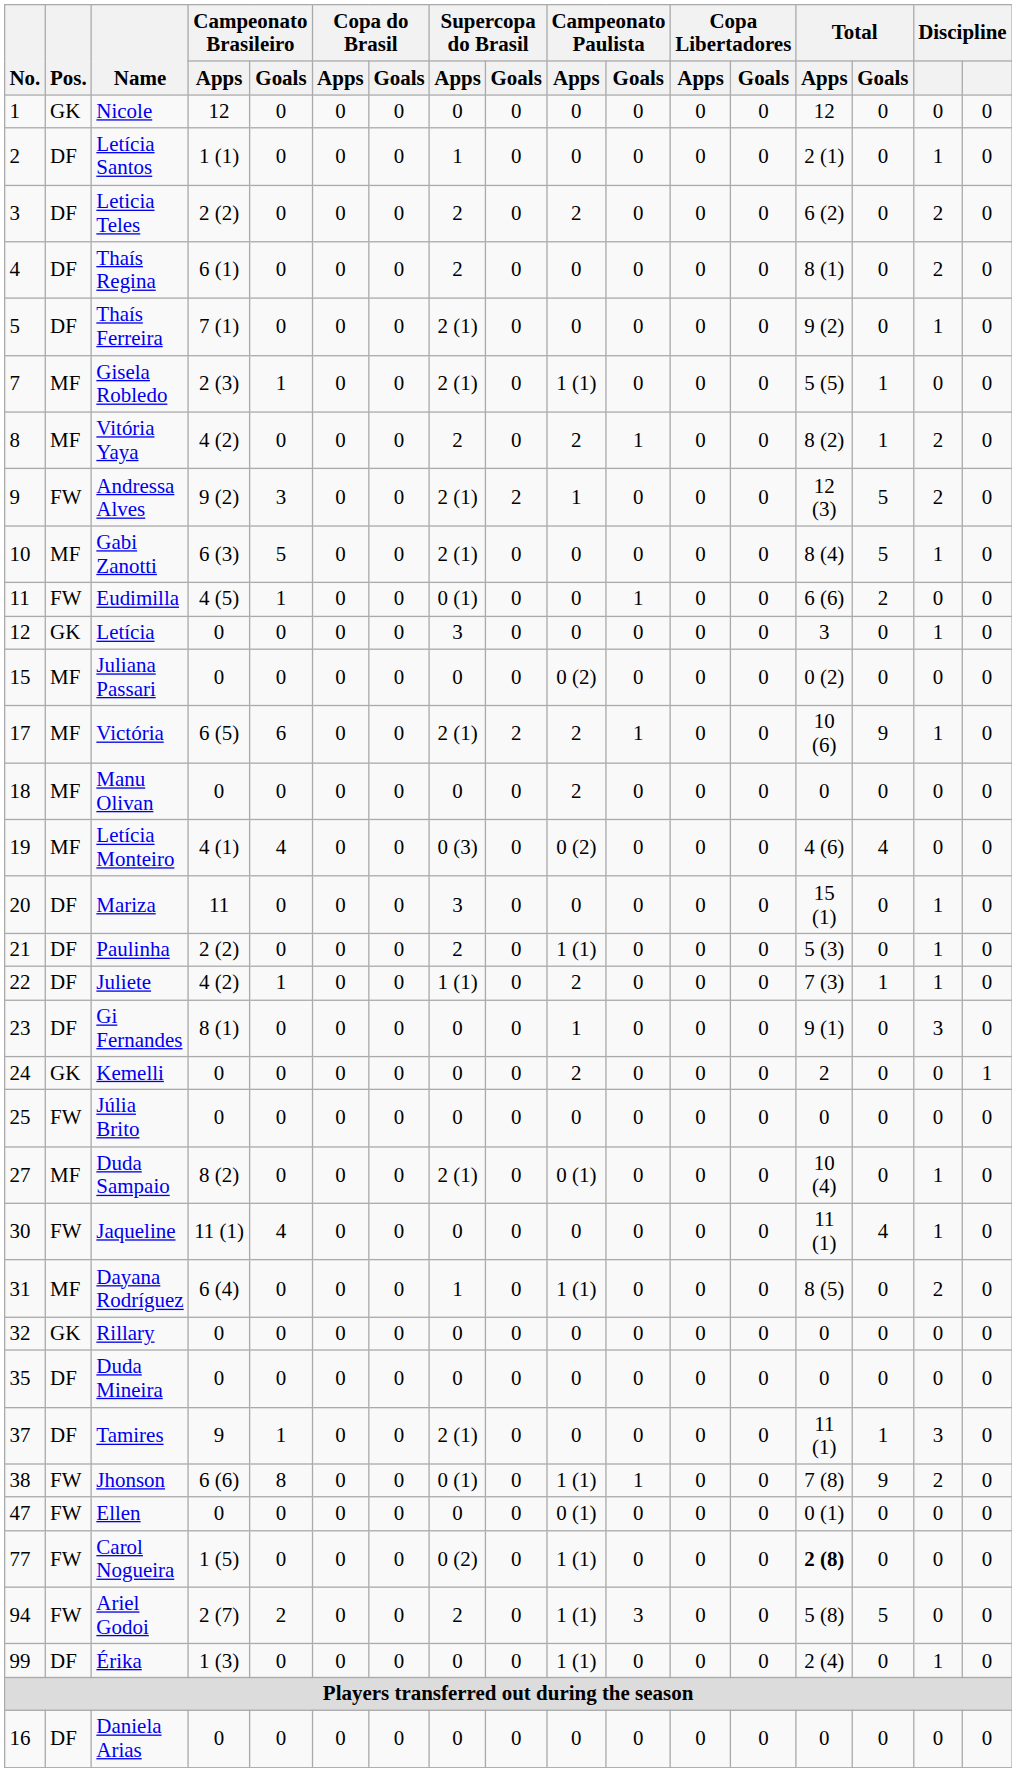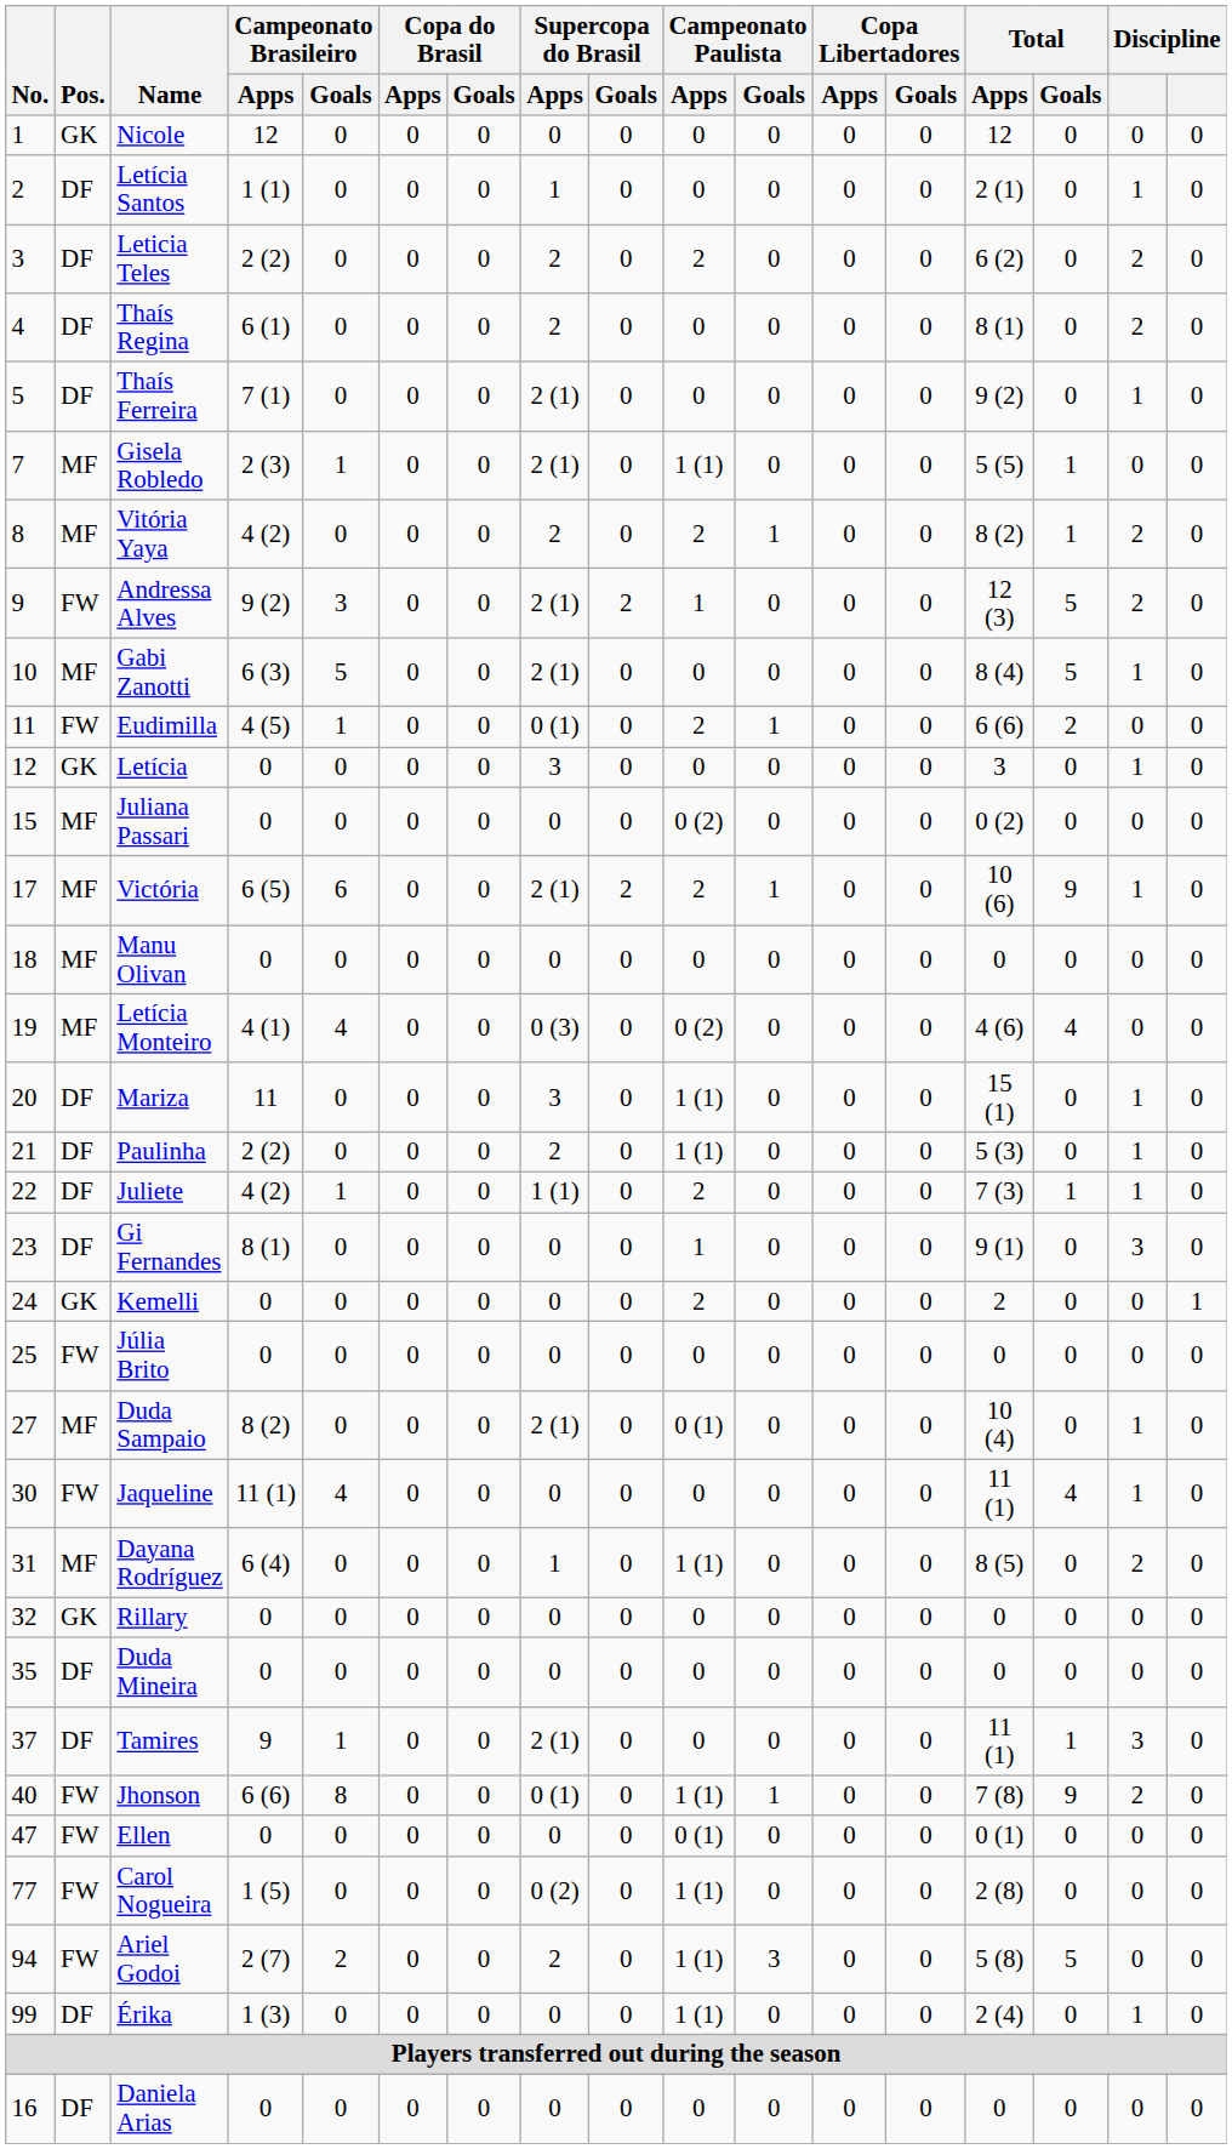 <table class="wikitable" style="text-align:center">
 <tr>
 <th rowspan="2" valign="bottom">No.</th>
 <th rowspan="2" valign="bottom">Pos.</th>
 <th rowspan="2" valign="bottom">Name</th>
 <th colspan="2" width="85">Campeonato Brasileiro</th>
 <th colspan="2" width="85">Copa do Brasil</th>
 <th colspan="2" width="85">Supercopa do Brasil</th>
 <th colspan="2" width="85">Campeonato Paulista</th>
 <th colspan="2" width="85">Copa Libertadores</th>
 <th colspan="2" width="85">Total</th>
 <th colspan="2" width="85">Discipline</th>
 </tr>
 <tr>
 <th>Apps</th>
 <th>Goals</th>
 <th>Apps</th>
 <th>Goals</th>
 <th>Apps</th>
 <th>Goals</th>
 <th>Apps</th>
 <th>Goals</th>
 <th>Apps</th>
 <th>Goals</th>
 <th>Apps</th>
 <th>Goals</th>
 <th></th>
 <th></th>
 </tr>
 <tr>
 <td align="left">1</td>
 <td align="left">GK</td>
 <td align="left"> <a href='#'>Nicole</a></td>
 <td>12</td>
 <td>0</td>
 <td>0</td>
 <td>0</td>
 <td>0</td>
 <td>0</td>
 <td>0</td>
 <td>0</td>
 <td>0</td>
 <td>0</td>
 <td>12</td>
 <td>0</td>
 <td>0</td>
 <td>0</td>
 </tr>
 <tr>
 <td align="left">2</td>
 <td align="left">DF</td>
 <td align="left"> <a href='#'>Letícia Santos</a></td>
 <td>1 (1)</td>
 <td>0</td>
 <td>0</td>
 <td>0</td>
 <td>1</td>
 <td>0</td>
 <td>0</td>
 <td>0</td>
 <td>0</td>
 <td>0</td>
 <td>2 (1)</td>
 <td>0</td>
 <td>1</td>
 <td>0</td>
 </tr>
 <tr>
 <td align="left">3</td>
 <td align="left">DF</td>
 <td align="left"> <a href='#'>Leticia Teles</a></td>
 <td>2 (2)</td>
 <td>0</td>
 <td>0</td>
 <td>0</td>
 <td>2</td>
 <td>0</td>
 <td>2</td>
 <td>0</td>
 <td>0</td>
 <td>0</td>
 <td>6 (2)</td>
 <td>0</td>
 <td>2</td>
 <td>0</td>
 </tr>
 <tr>
 <td align="left">4</td>
 <td align="left">DF</td>
 <td align="left"> <a href='#'>Thaís Regina</a></td>
 <td>6 (1)</td>
 <td>0</td>
 <td>0</td>
 <td>0</td>
 <td>2</td>
 <td>0</td>
 <td>0</td>
 <td>0</td>
 <td>0</td>
 <td>0</td>
 <td>8 (1)</td>
 <td>0</td>
 <td>2</td>
 <td>0</td>
 </tr>
 <tr>
 <td align="left">5</td>
 <td align="left">DF</td>
 <td align="left"> <a href='#'>Thaís Ferreira</a></td>
 <td>7 (1)</td>
 <td>0</td>
 <td>0</td>
 <td>0</td>
 <td>2 (1)</td>
 <td>0</td>
 <td>0</td>
 <td>0</td>
 <td>0</td>
 <td>0</td>
 <td>9 (2)</td>
 <td>0</td>
 <td>1</td>
 <td>0</td>
 </tr>
 <tr>
 <td align="left">7</td>
 <td align="left">MF</td>
 <td align="left"> <a href='#'>Gisela Robledo</a></td>
 <td>2 (3)</td>
 <td>1</td>
 <td>0</td>
 <td>0</td>
 <td>2 (1)</td>
 <td>0</td>
 <td>1 (1)</td>
 <td>0</td>
 <td>0</td>
 <td>0</td>
 <td>5 (5)</td>
 <td>1</td>
 <td>0</td>
 <td>0</td>
 </tr>
 <tr>
 <td align="left">8</td>
 <td align="left">MF</td>
 <td align="left"> <a href='#'>Vitória Yaya</a></td>
 <td>4 (2)</td>
 <td>0</td>
 <td>0</td>
 <td>0</td>
 <td>2</td>
 <td>0</td>
 <td>2</td>
 <td>1</td>
 <td>0</td>
 <td>0</td>
 <td>8 (2)</td>
 <td>1</td>
 <td>2</td>
 <td>0</td>
 </tr>
 <tr>
 <td align="left">9</td>
 <td align="left">FW</td>
 <td align="left"> <a href='#'>Andressa Alves</a></td>
 <td>9 (2)</td>
 <td>3</td>
 <td>0</td>
 <td>0</td>
 <td>2 (1)</td>
 <td>2</td>
 <td>1</td>
 <td>0</td>
 <td>0</td>
 <td>0</td>
 <td>12 (3)</td>
 <td>5</td>
 <td>2</td>
 <td>0</td>
 </tr>
 <tr>
 <td align="left">10</td>
 <td align="left">MF</td>
 <td align="left"> <a href='#'>Gabi Zanotti</a></td>
 <td>6 (3)</td>
 <td>5</td>
 <td>0</td>
 <td>0</td>
 <td>2 (1)</td>
 <td>0</td>
 <td>0</td>
 <td>0</td>
 <td>0</td>
 <td>0</td>
 <td>8 (4)</td>
 <td>5</td>
 <td>1</td>
 <td>0</td>
 </tr>
 <tr>
 <td align="left">11</td>
 <td align="left">FW</td>
 <td align="left"> <a href='#'>Eudimilla</a></td>
 <td>4 (5)</td>
 <td>1</td>
 <td>0</td>
 <td>0</td>
 <td>0 (1)</td>
 <td>0</td>
-<td>0</td>
+<td>2</td>
 <td>1</td>
 <td>0</td>
 <td>0</td>
 <td>6 (6)</td>
 <td>2</td>
 <td>0</td>
 <td>0</td>
 </tr>
 <tr>
 <td align="left">12</td>
 <td align="left">GK</td>
 <td align="left"> <a href='#'>Letícia</a></td>
 <td>0</td>
 <td>0</td>
 <td>0</td>
 <td>0</td>
 <td>3</td>
 <td>0</td>
 <td>0</td>
 <td>0</td>
 <td>0</td>
 <td>0</td>
 <td>3</td>
 <td>0</td>
 <td>1</td>
 <td>0</td>
 </tr>
 <tr>
 <td align="left">15</td>
 <td align="left">MF</td>
 <td align="left"> <a href='#'>Juliana Passari</a></td>
 <td>0</td>
 <td>0</td>
 <td>0</td>
 <td>0</td>
 <td>0</td>
 <td>0</td>
 <td>0 (2)</td>
 <td>0</td>
 <td>0</td>
 <td>0</td>
 <td>0 (2)</td>
 <td>0</td>
 <td>0</td>
 <td>0</td>
 </tr>
 <tr>
 <td align="left">17</td>
 <td align="left">MF</td>
 <td align="left"> <a href='#'>Victória</a></td>
 <td>6 (5)</td>
 <td>6</td>
 <td>0</td>
 <td>0</td>
 <td>2 (1)</td>
 <td>2</td>
 <td>2</td>
 <td>1</td>
 <td>0</td>
 <td>0</td>
 <td>10 (6)</td>
 <td>9</td>
 <td>1</td>
 <td>0</td>
 </tr>
 <tr>
 <td align="left">18</td>
 <td align="left">MF</td>
 <td align="left"> <a href='#'>Manu Olivan</a></td>
 <td>0</td>
 <td>0</td>
 <td>0</td>
 <td>0</td>
 <td>0</td>
 <td>0</td>
-<td>2</td>
+<td>0</td>
 <td>0</td>
 <td>0</td>
 <td>0</td>
 <td>0</td>
 <td>0</td>
 <td>0</td>
 <td>0</td>
 </tr>
 <tr>
 <td align="left">19</td>
 <td align="left">MF</td>
 <td align="left"> <a href='#'>Letícia Monteiro</a></td>
 <td>4 (1)</td>
 <td>4</td>
 <td>0</td>
 <td>0</td>
 <td>0 (3)</td>
 <td>0</td>
 <td>0 (2)</td>
 <td>0</td>
 <td>0</td>
 <td>0</td>
 <td>4 (6)</td>
 <td>4</td>
 <td>0</td>
 <td>0</td>
 </tr>
 <tr>
 <td align="left">20</td>
 <td align="left">DF</td>
 <td align="left"> <a href='#'>Mariza</a></td>
 <td>11</td>
 <td>0</td>
 <td>0</td>
 <td>0</td>
 <td>3</td>
 <td>0</td>
-<td>0</td>
+<td>1 (1)</td>
 <td>0</td>
 <td>0</td>
 <td>0</td>
 <td>15 (1)</td>
 <td>0</td>
 <td>1</td>
 <td>0</td>
 </tr>
 <tr>
 <td align="left">21</td>
 <td align="left">DF</td>
 <td align="left"> <a href='#'>Paulinha</a></td>
 <td>2 (2)</td>
 <td>0</td>
 <td>0</td>
 <td>0</td>
 <td>2</td>
 <td>0</td>
 <td>1 (1)</td>
 <td>0</td>
 <td>0</td>
 <td>0</td>
 <td>5 (3)</td>
 <td>0</td>
 <td>1</td>
 <td>0</td>
 </tr>
 <tr>
 <td align="left">22</td>
 <td align="left">DF</td>
 <td align="left"> <a href='#'>Juliete</a></td>
 <td>4 (2)</td>
 <td>1</td>
 <td>0</td>
 <td>0</td>
 <td>1 (1)</td>
 <td>0</td>
 <td>2</td>
 <td>0</td>
 <td>0</td>
 <td>0</td>
 <td>7 (3)</td>
 <td>1</td>
 <td>1</td>
 <td>0</td>
 </tr>
 <tr>
 <td align="left">23</td>
 <td align="left">DF</td>
 <td align="left"> <a href='#'>Gi Fernandes</a></td>
 <td>8 (1)</td>
 <td>0</td>
 <td>0</td>
 <td>0</td>
 <td>0</td>
 <td>0</td>
 <td>1</td>
 <td>0</td>
 <td>0</td>
 <td>0</td>
 <td>9 (1)</td>
 <td>0</td>
 <td>3</td>
 <td>0</td>
 </tr>
 <tr>
 <td align="left">24</td>
 <td align="left">GK</td>
 <td align="left"> <a href='#'>Kemelli</a></td>
 <td>0</td>
 <td>0</td>
 <td>0</td>
 <td>0</td>
 <td>0</td>
 <td>0</td>
 <td>2</td>
 <td>0</td>
 <td>0</td>
 <td>0</td>
 <td>2</td>
 <td>0</td>
 <td>0</td>
 <td>1</td>
 </tr>
 <tr>
 <td align="left">25</td>
 <td align="left">FW</td>
 <td align="left"> <a href='#'>Júlia Brito</a></td>
 <td>0</td>
 <td>0</td>
 <td>0</td>
 <td>0</td>
 <td>0</td>
 <td>0</td>
 <td>0</td>
 <td>0</td>
 <td>0</td>
 <td>0</td>
 <td>0</td>
 <td>0</td>
 <td>0</td>
 <td>0</td>
 </tr>
 <tr>
 <td align="left">27</td>
 <td align="left">MF</td>
 <td align="left"> <a href='#'>Duda Sampaio</a></td>
 <td>8 (2)</td>
 <td>0</td>
 <td>0</td>
 <td>0</td>
 <td>2 (1)</td>
 <td>0</td>
 <td>0 (1)</td>
 <td>0</td>
 <td>0</td>
 <td>0</td>
 <td>10 (4)</td>
 <td>0</td>
 <td>1</td>
 <td>0</td>
 </tr>
 <tr>
 <td align="left">30</td>
 <td align="left">FW</td>
 <td align="left"> <a href='#'>Jaqueline</a></td>
 <td>11 (1)</td>
 <td>4</td>
 <td>0</td>
 <td>0</td>
 <td>0</td>
 <td>0</td>
 <td>0</td>
 <td>0</td>
 <td>0</td>
 <td>0</td>
 <td>11 (1)</td>
 <td>4</td>
 <td>1</td>
 <td>0</td>
 </tr>
 <tr>
 <td align="left">31</td>
 <td align="left">MF</td>
 <td align="left"> <a href='#'>Dayana Rodríguez</a></td>
 <td>6 (4)</td>
 <td>0</td>
 <td>0</td>
 <td>0</td>
 <td>1</td>
 <td>0</td>
 <td>1 (1)</td>
 <td>0</td>
 <td>0</td>
 <td>0</td>
 <td>8 (5)</td>
 <td>0</td>
 <td>2</td>
 <td>0</td>
 </tr>
 <tr>
 <td align="left">32</td>
 <td align="left">GK</td>
 <td align="left"> <a href='#'>Rillary</a></td>
 <td>0</td>
 <td>0</td>
 <td>0</td>
 <td>0</td>
 <td>0</td>
 <td>0</td>
 <td>0</td>
 <td>0</td>
 <td>0</td>
 <td>0</td>
 <td>0</td>
 <td>0</td>
 <td>0</td>
 <td>0</td>
 </tr>
 <tr>
 <td align="left">35</td>
 <td align="left">DF</td>
 <td align="left"> <a href='#'>Duda Mineira</a></td>
 <td>0</td>
 <td>0</td>
 <td>0</td>
 <td>0</td>
 <td>0</td>
 <td>0</td>
 <td>0</td>
 <td>0</td>
 <td>0</td>
 <td>0</td>
 <td>0</td>
 <td>0</td>
 <td>0</td>
 <td>0</td>
 </tr>
 <tr>
 <td align="left">37</td>
 <td align="left">DF</td>
 <td align="left"> <a href='#'>Tamires</a></td>
 <td>9</td>
 <td>1</td>
 <td>0</td>
 <td>0</td>
 <td>2 (1)</td>
 <td>0</td>
 <td>0</td>
 <td>0</td>
 <td>0</td>
 <td>0</td>
 <td>11 (1)</td>
 <td>1</td>
 <td>3</td>
 <td>0</td>
 </tr>
 <tr>
-<td align="left">38</td>
+<td align="left">40</td>
 <td align="left">FW</td>
 <td align="left"> <a href='#'>Jhonson</a></td>
 <td>6 (6)</td>
 <td>8</td>
 <td>0</td>
 <td>0</td>
 <td>0 (1)</td>
 <td>0</td>
 <td>1 (1)</td>
 <td>1</td>
 <td>0</td>
 <td>0</td>
 <td>7 (8)</td>
 <td>9</td>
 <td>2</td>
 <td>0</td>
 </tr>
 <tr>
 <td align="left">47</td>
 <td align="left">FW</td>
 <td align="left"> <a href='#'>Ellen</a></td>
 <td>0</td>
 <td>0</td>
 <td>0</td>
 <td>0</td>
 <td>0</td>
 <td>0</td>
 <td>0 (1)</td>
 <td>0</td>
 <td>0</td>
 <td>0</td>
 <td>0 (1)</td>
 <td>0</td>
 <td>0</td>
 <td>0</td>
 </tr>
 <tr>
 <td align="left">77</td>
 <td align="left">FW</td>
 <td align="left"> <a href='#'>Carol Nogueira</a></td>
 <td>1 (5)</td>
 <td>0</td>
 <td>0</td>
 <td>0</td>
 <td>0 (2)</td>
 <td>0</td>
 <td>1 (1)</td>
 <td>0</td>
 <td>0</td>
 <td>0</td>
-<td><strong>2 (8)</strong></td>
+<td>2 (8)</td>
 <td>0</td>
 <td>0</td>
 <td>0</td>
 </tr>
 <tr>
 <td align="left">94</td>
 <td align="left">FW</td>
 <td align="left"> <a href='#'>Ariel Godoi</a></td>
 <td>2 (7)</td>
 <td>2</td>
 <td>0</td>
 <td>0</td>
 <td>2</td>
 <td>0</td>
 <td>1 (1)</td>
 <td>3</td>
 <td>0</td>
 <td>0</td>
 <td>5 (8)</td>
 <td>5</td>
 <td>0</td>
 <td>0</td>
 </tr>
 <tr>
 <td align="left">99</td>
 <td align="left">DF</td>
 <td align="left"> <a href='#'>Érika</a></td>
 <td>1 (3)</td>
 <td>0</td>
 <td>0</td>
 <td>0</td>
 <td>0</td>
 <td>0</td>
 <td>1 (1)</td>
 <td>0</td>
 <td>0</td>
 <td>0</td>
 <td>2 (4)</td>
 <td>0</td>
 <td>1</td>
 <td>0</td>
 </tr>
 <tr>
 <th colspan="17" style="background:#dcdcdc; text-align:center">Players transferred out during the season</th>
 </tr>
 <tr>
 <td align="left">16</td>
 <td align="left">DF</td>
 <td align="left"> <a href='#'>Daniela Arias</a></td>
 <td>0</td>
 <td>0</td>
 <td>0</td>
 <td>0</td>
 <td>0</td>
 <td>0</td>
 <td>0</td>
 <td>0</td>
 <td>0</td>
 <td>0</td>
 <td>0</td>
 <td>0</td>
 <td>0</td>
 <td>0</td>
 </tr>
 <tr>
 </tr>
 </table>
